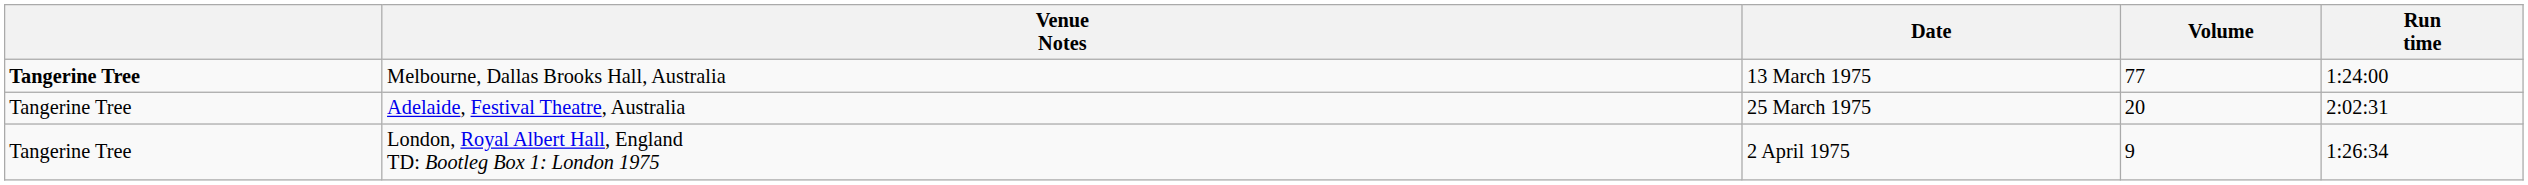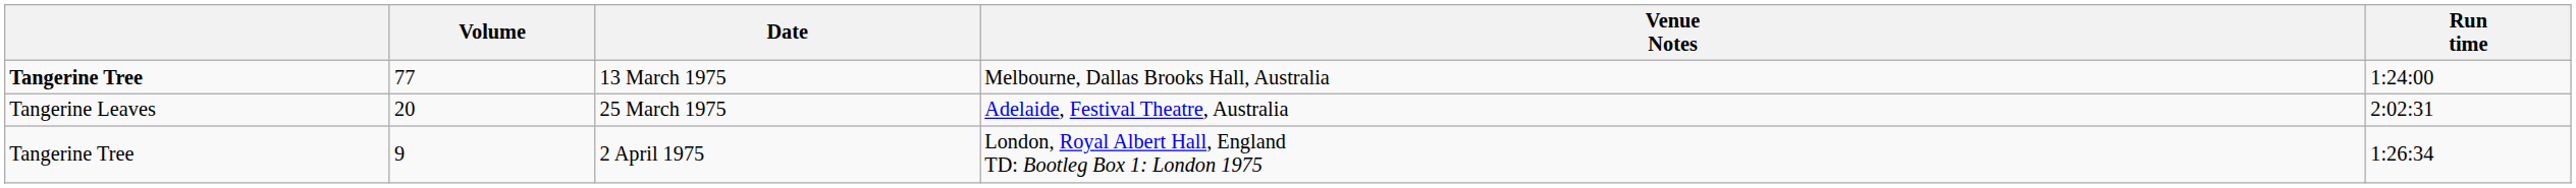 <table class="wikitable" style="width: 100%;">
 <tr>
 <th style="width: 15%;"></th>
+<th style="width: 8%;">Volume</th>
+<th style="width: 15%;">Date</th>
 <th>Venue<br>Notes</th>
-<th style="width: 15%;">Date</th>
-<th style="width: 8%;">Volume</th>
 <th style="width: 8%;">Run<br>time</th>
 </tr>
 <tr>
 <td><strong>Tangerine Tree</strong></td>
+<td>77</td>
+<td>13 March 1975</td>
 <td>Melbourne, Dallas Brooks Hall, Australia</td>
-<td>13 March 1975</td>
-<td>77</td>
 <td>1:24:00</td>
 </tr>
 <tr>
-<td>Tangerine Tree</td>
+<td>Tangerine Leaves</td>
+<td>20</td>
+<td>25 March 1975</td>
 <td><a href='#'>Adelaide</a>, <a href='#'>Festival Theatre</a>, Australia</td>
-<td>25 March 1975</td>
-<td>20</td>
 <td>2:02:31</td>
 </tr>
 <tr>
 <td>Tangerine Tree</td>
+<td>9</td>
+<td>2 April 1975</td>
 <td>London, <a href='#'>Royal Albert Hall</a>, England<br>TD: <em>Bootleg Box 1: London 1975</em></td>
-<td>2 April 1975</td>
-<td>9</td>
 <td>1:26:34</td>
 </tr>
 </table>
